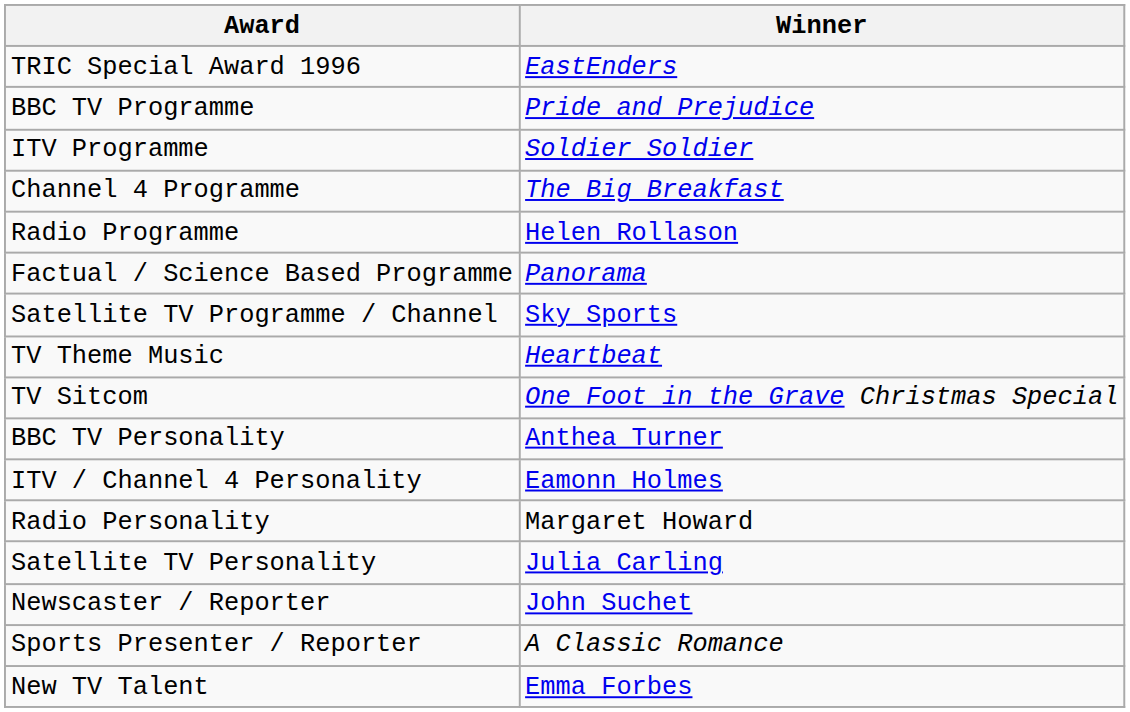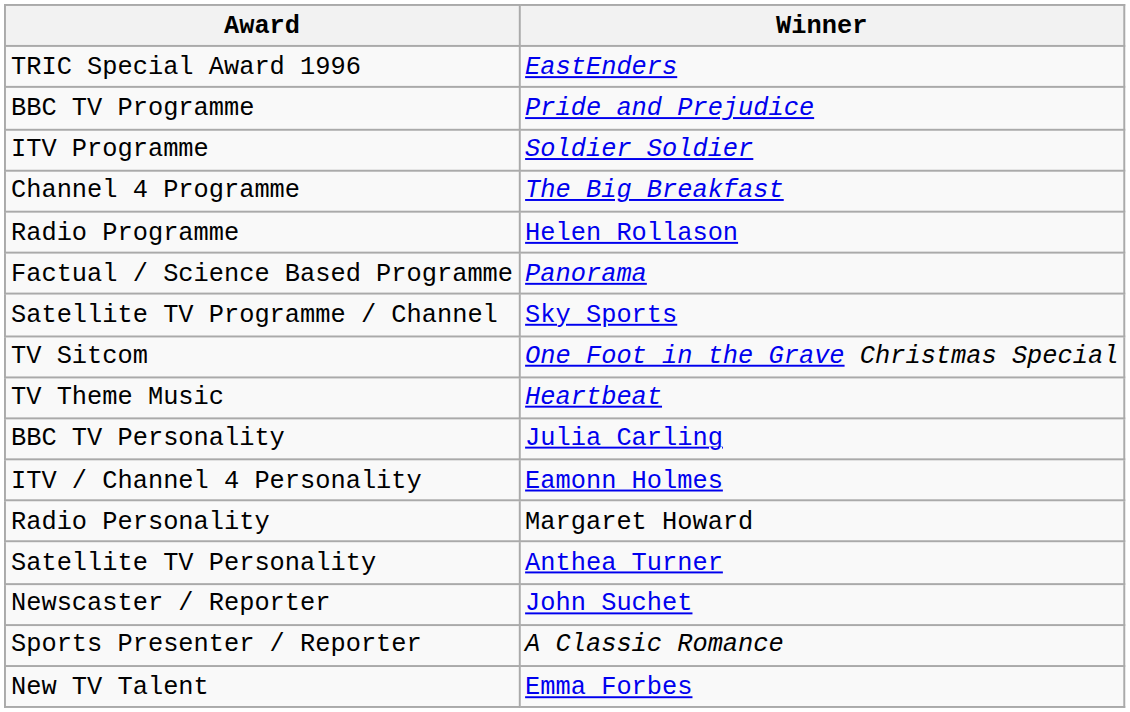 <table class="wikitable">
 <tr>
 <th>Award</th>
 <th>Winner</th>
 </tr>
 <tr>
 <td>TRIC Special Award 1996</td>
 <td><em><a href='#'>EastEnders</a></em></td>
 </tr>
 <tr>
 <td>BBC TV Programme</td>
 <td><em><a href='#'>Pride and Prejudice</a></em></td>
 </tr>
 <tr>
 <td>ITV Programme</td>
 <td><em><a href='#'>Soldier Soldier</a></em></td>
 </tr>
 <tr>
 <td>Channel 4 Programme</td>
 <td><em><a href='#'>The Big Breakfast</a></em></td>
 </tr>
 <tr>
 <td>Radio Programme</td>
 <td><a href='#'>Helen Rollason</a></td>
 </tr>
 <tr>
 <td>Factual / Science Based Programme</td>
 <td><em><a href='#'>Panorama</a></em></td>
 </tr>
 <tr>
 <td>Satellite TV Programme / Channel</td>
 <td><a href='#'>Sky Sports</a></td>
 </tr>
 <tr>
+<td>TV Sitcom</td>
+<td><em><a href='#'>One Foot in the Grave</a> Christmas Special</em></td>
+</tr>
+<tr>
 <td>TV Theme Music</td>
 <td><em><a href='#'>Heartbeat</a></em></td>
 </tr>
 <tr>
-<td>TV Sitcom</td>
-<td><em><a href='#'>One Foot in the Grave</a> Christmas Special</em></td>
-</tr>
-<tr>
 <td>BBC TV Personality</td>
-<td><a href='#'>Anthea Turner</a></td>
+<td><a href='#'>Julia Carling</a></td>
 </tr>
 <tr>
 <td>ITV / Channel 4 Personality</td>
 <td><a href='#'>Eamonn Holmes</a></td>
 </tr>
 <tr>
 <td>Radio Personality</td>
 <td>Margaret Howard</td>
 </tr>
 <tr>
 <td>Satellite TV Personality</td>
-<td><a href='#'>Julia Carling</a></td>
+<td><a href='#'>Anthea Turner</a></td>
 </tr>
 <tr>
 <td>Newscaster / Reporter</td>
 <td><a href='#'>John Suchet</a></td>
 </tr>
 <tr>
 <td>Sports Presenter / Reporter</td>
 <td><em>A Classic Romance</em></td>
 </tr>
 <tr>
 <td>New TV Talent</td>
 <td><a href='#'>Emma Forbes</a></td>
 </tr>
 </table>
